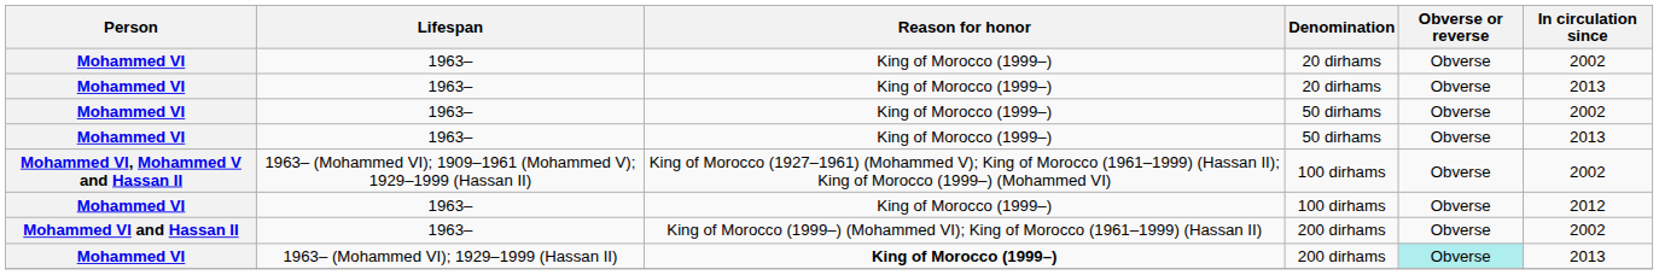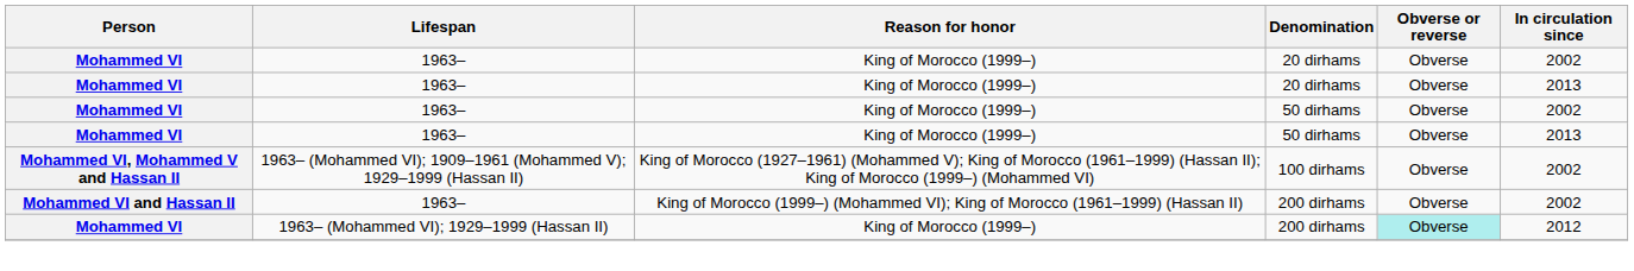 <table class="wikitable" style="font-size: 95%; text-align:center;">
 <tr>
 <th>Person</th>
 <th>Lifespan</th>
 <th>Reason for honor</th>
 <th>Denomination</th>
 <th>Obverse or reverse</th>
 <th>In circulation since</th>
 </tr>
 <tr>
 <th><a href='#'>Mohammed VI</a></th>
 <td>1963–</td>
 <td>King of Morocco (1999–)</td>
 <td>20 dirhams</td>
 <td>Obverse</td>
 <td>2002</td>
 </tr>
 <tr>
 <th><a href='#'>Mohammed VI</a></th>
 <td>1963–</td>
 <td>King of Morocco (1999–)</td>
 <td>20 dirhams</td>
 <td>Obverse</td>
 <td>2013</td>
 </tr>
 <tr>
 <th><a href='#'>Mohammed VI</a></th>
 <td>1963–</td>
 <td>King of Morocco (1999–)</td>
 <td>50 dirhams</td>
 <td>Obverse</td>
 <td>2002</td>
 </tr>
 <tr>
 <th><a href='#'>Mohammed VI</a></th>
 <td>1963–</td>
 <td>King of Morocco (1999–)</td>
 <td>50 dirhams</td>
 <td>Obverse</td>
 <td>2013</td>
 </tr>
 <tr>
 <th><a href='#'>Mohammed VI</a>, <a href='#'>Mohammed V</a> and <a href='#'>Hassan II</a></th>
 <td>1963– (Mohammed VI); 1909–1961 (Mohammed V); 1929–1999 (Hassan II)</td>
 <td>King of Morocco (1927–1961) (Mohammed V); King of Morocco (1961–1999) (Hassan II); King of Morocco (1999–) (Mohammed VI)</td>
 <td>100 dirhams</td>
 <td>Obverse</td>
 <td>2002</td>
 </tr>
 <tr>
-<th><a href='#'>Mohammed VI</a></th>
-<td>1963–</td>
-<td>King of Morocco (1999–)</td>
-<td>100 dirhams</td>
-<td>Obverse</td>
-<td>2012</td>
-</tr>
-<tr>
 <th><a href='#'>Mohammed VI</a> and <a href='#'>Hassan II</a></th>
 <td>1963–</td>
 <td>King of Morocco (1999–) (Mohammed VI); King of Morocco (1961–1999) (Hassan II)</td>
 <td>200 dirhams</td>
 <td>Obverse</td>
 <td>2002</td>
 </tr>
 <tr>
 <th><a href='#'>Mohammed VI</a></th>
 <td>1963– (Mohammed VI); 1929–1999 (Hassan II)</td>
-<td><strong>King of Morocco (1999–)</strong></td>
+<td>King of Morocco (1999–)</td>
 <td>200 dirhams</td>
 <td style="background: paleturquoise;">Obverse</td>
-<td>2013</td>
+<td>2012</td>
 </tr>
 <tr>
 </tr>
 </table>
